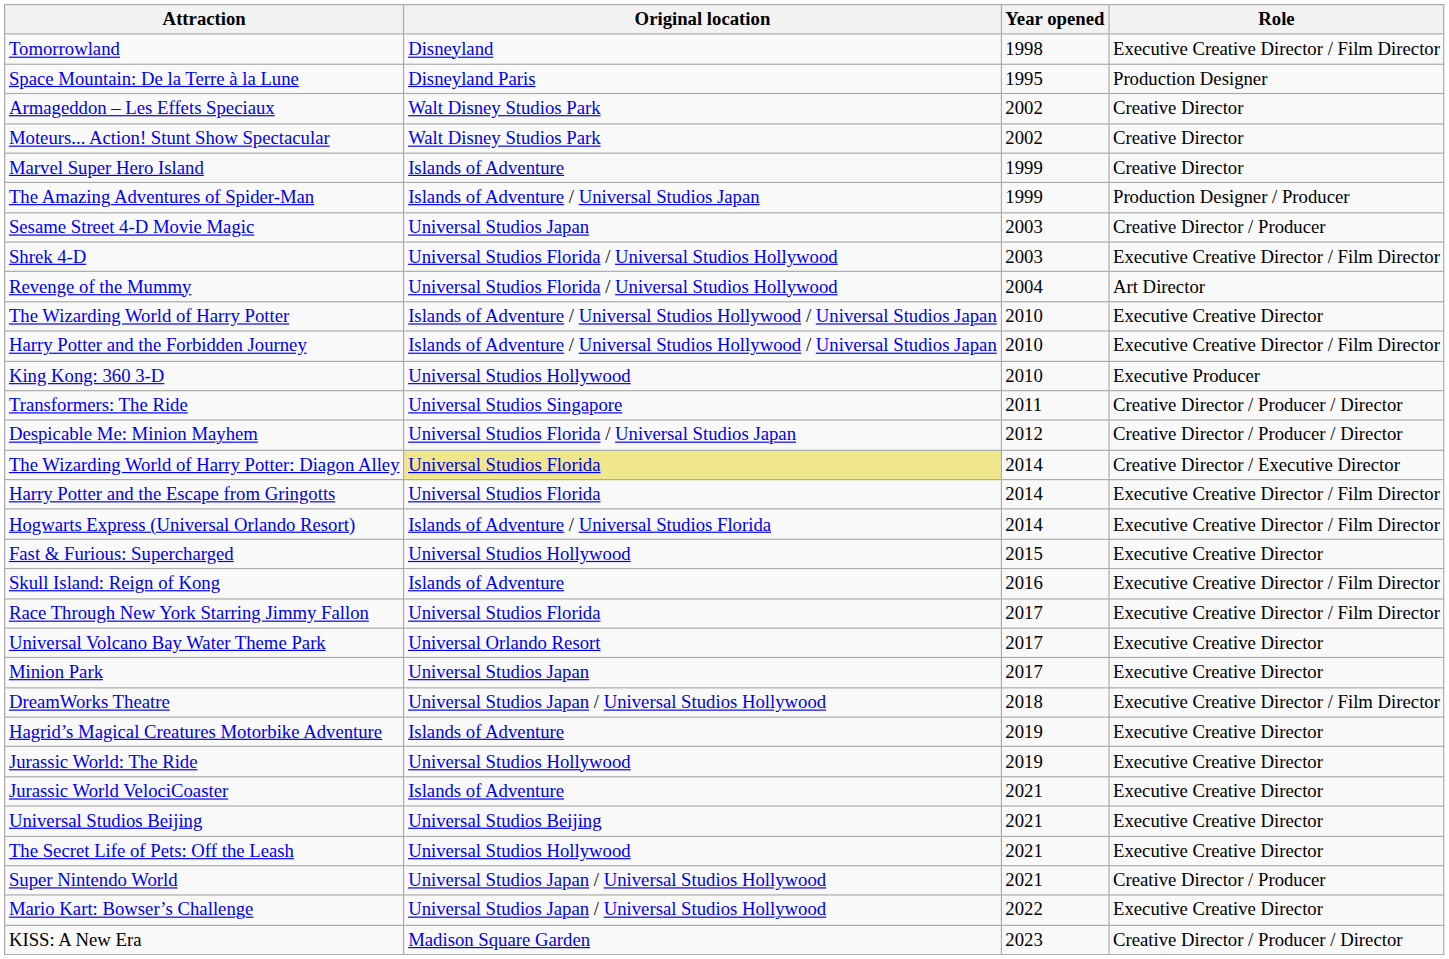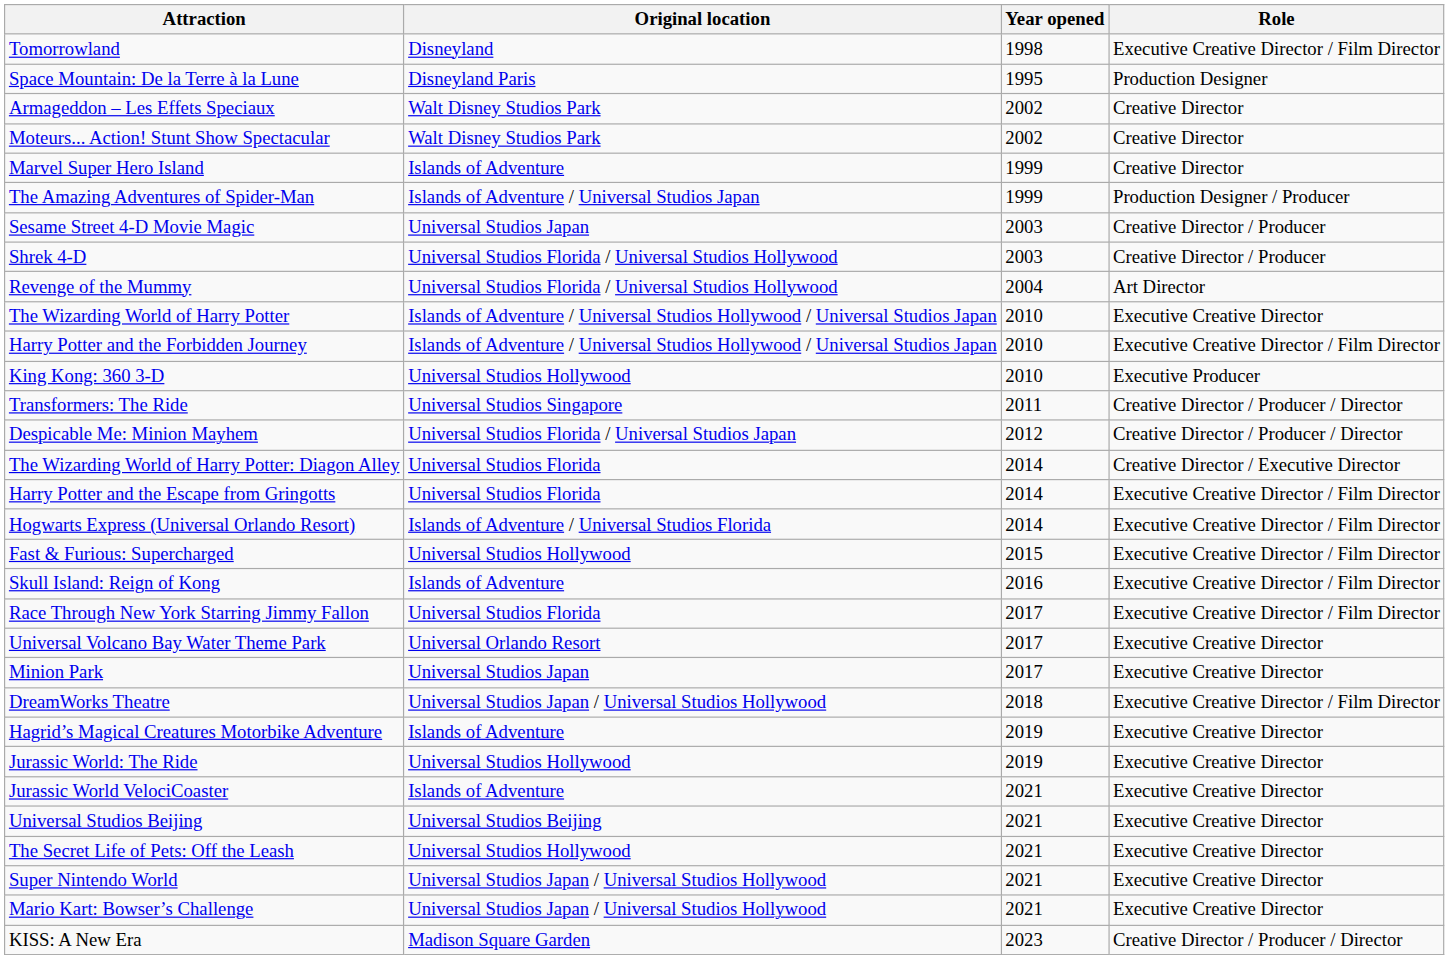 <table class="wikitable sortable">
 <tr>
 <th>Attraction</th>
 <th>Original location</th>
 <th>Year opened</th>
 <th>Role</th>
 </tr>
 <tr>
 <td><a href='#'>Tomorrowland</a></td>
 <td><a href='#'>Disneyland</a></td>
 <td>1998</td>
 <td>Executive Creative Director / Film Director</td>
 </tr>
 <tr>
 <td><a href='#'>Space Mountain: De la Terre à la Lune</a></td>
 <td><a href='#'>Disneyland Paris</a></td>
 <td>1995</td>
 <td>Production Designer</td>
 </tr>
 <tr>
 <td><a href='#'>Armageddon – Les Effets Speciaux</a></td>
 <td><a href='#'>Walt Disney Studios Park</a></td>
 <td>2002</td>
 <td>Creative Director</td>
 </tr>
 <tr>
 <td><a href='#'>Moteurs... Action! Stunt Show Spectacular</a></td>
 <td><a href='#'>Walt Disney Studios Park</a></td>
 <td>2002</td>
 <td>Creative Director</td>
 </tr>
 <tr>
 <td><a href='#'>Marvel Super Hero Island</a></td>
 <td><a href='#'>Islands of Adventure</a></td>
 <td>1999</td>
 <td>Creative Director</td>
 </tr>
 <tr>
 <td><a href='#'>The Amazing Adventures of Spider-Man</a></td>
 <td><a href='#'>Islands of Adventure</a> / <a href='#'>Universal Studios Japan</a></td>
 <td>1999</td>
 <td>Production Designer / Producer</td>
 </tr>
 <tr>
 <td><a href='#'>Sesame Street 4-D Movie Magic</a></td>
 <td><a href='#'>Universal Studios Japan</a></td>
 <td>2003</td>
 <td>Creative Director / Producer</td>
 </tr>
 <tr>
 <td><a href='#'>Shrek 4-D</a></td>
 <td><a href='#'>Universal Studios Florida</a> / <a href='#'>Universal Studios Hollywood</a></td>
 <td>2003</td>
-<td>Executive Creative Director / Film Director</td>
+<td>Creative Director / Producer</td>
 </tr>
 <tr>
 <td><a href='#'>Revenge of the Mummy</a></td>
 <td><a href='#'>Universal Studios Florida</a> / <a href='#'>Universal Studios Hollywood</a></td>
 <td>2004</td>
 <td>Art Director</td>
 </tr>
 <tr>
 <td><a href='#'>The Wizarding World of Harry Potter</a></td>
 <td><a href='#'>Islands of Adventure</a> / <a href='#'>Universal Studios Hollywood</a> / <a href='#'>Universal Studios Japan</a></td>
 <td>2010</td>
 <td>Executive Creative Director</td>
 </tr>
 <tr>
 <td><a href='#'>Harry Potter and the Forbidden Journey</a></td>
 <td><a href='#'>Islands of Adventure</a> / <a href='#'>Universal Studios Hollywood</a> / <a href='#'>Universal Studios Japan</a></td>
 <td>2010</td>
 <td>Executive Creative Director / Film Director</td>
 </tr>
 <tr>
 <td><a href='#'>King Kong: 360 3-D</a></td>
 <td><a href='#'>Universal Studios Hollywood</a></td>
 <td>2010</td>
 <td>Executive Producer</td>
 </tr>
 <tr>
 <td><a href='#'>Transformers: The Ride</a></td>
 <td><a href='#'>Universal Studios Singapore</a></td>
 <td>2011</td>
 <td>Creative Director / Producer / Director</td>
 </tr>
 <tr>
 <td><a href='#'>Despicable Me: Minion Mayhem</a></td>
 <td><a href='#'>Universal Studios Florida</a> / <a href='#'>Universal Studios Japan</a></td>
 <td>2012</td>
 <td>Creative Director / Producer / Director</td>
 </tr>
 <tr>
 <td><a href='#'>The Wizarding World of Harry Potter: Diagon Alley</a></td>
-<td style="background: khaki;"><a href='#'>Universal Studios Florida</a></td>
+<td><a href='#'>Universal Studios Florida</a></td>
 <td>2014</td>
 <td>Creative Director / Executive Director</td>
 </tr>
 <tr>
 <td><a href='#'>Harry Potter and the Escape from Gringotts</a></td>
 <td><a href='#'>Universal Studios Florida</a></td>
 <td>2014</td>
 <td>Executive Creative Director / Film Director</td>
 </tr>
 <tr>
 <td><a href='#'>Hogwarts Express (Universal Orlando Resort)</a></td>
 <td><a href='#'>Islands of Adventure</a> / <a href='#'>Universal Studios Florida</a></td>
 <td>2014</td>
 <td>Executive Creative Director / Film Director</td>
 </tr>
 <tr>
 <td><a href='#'>Fast & Furious: Supercharged</a></td>
 <td><a href='#'>Universal Studios Hollywood</a></td>
 <td>2015</td>
-<td>Executive Creative Director</td>
+<td>Executive Creative Director / Film Director</td>
 </tr>
 <tr>
 <td><a href='#'>Skull Island: Reign of Kong</a></td>
 <td><a href='#'>Islands of Adventure</a></td>
 <td>2016</td>
 <td>Executive Creative Director / Film Director</td>
 </tr>
 <tr>
 <td><a href='#'>Race Through New York Starring Jimmy Fallon</a></td>
 <td><a href='#'>Universal Studios Florida</a></td>
 <td>2017</td>
 <td>Executive Creative Director / Film Director</td>
 </tr>
 <tr>
 <td><a href='#'>Universal Volcano Bay Water Theme Park</a></td>
 <td><a href='#'>Universal Orlando Resort</a></td>
 <td>2017</td>
 <td>Executive Creative Director</td>
 </tr>
 <tr>
 <td><a href='#'>Minion Park</a></td>
 <td><a href='#'>Universal Studios Japan</a></td>
 <td>2017</td>
 <td>Executive Creative Director</td>
 </tr>
 <tr>
 <td><a href='#'>DreamWorks Theatre</a></td>
 <td><a href='#'>Universal Studios Japan</a> / <a href='#'>Universal Studios Hollywood</a></td>
 <td>2018</td>
 <td>Executive Creative Director / Film Director</td>
 </tr>
 <tr>
 <td><a href='#'>Hagrid’s Magical Creatures Motorbike Adventure</a></td>
 <td><a href='#'>Islands of Adventure</a></td>
 <td>2019</td>
 <td>Executive Creative Director</td>
 </tr>
 <tr>
 <td><a href='#'>Jurassic World: The Ride</a></td>
 <td><a href='#'>Universal Studios Hollywood</a></td>
 <td>2019</td>
 <td>Executive Creative Director</td>
 </tr>
 <tr>
 <td><a href='#'>Jurassic World VelociCoaster</a></td>
 <td><a href='#'>Islands of Adventure</a></td>
 <td>2021</td>
 <td>Executive Creative Director</td>
 </tr>
 <tr>
 <td><a href='#'>Universal Studios Beijing</a></td>
 <td><a href='#'>Universal Studios Beijing</a></td>
 <td>2021</td>
 <td>Executive Creative Director</td>
 </tr>
 <tr>
 <td><a href='#'>The Secret Life of Pets: Off the Leash</a></td>
 <td><a href='#'>Universal Studios Hollywood</a></td>
 <td>2021</td>
 <td>Executive Creative Director</td>
 </tr>
 <tr>
 <td><a href='#'>Super Nintendo World</a></td>
 <td><a href='#'>Universal Studios Japan</a> / <a href='#'>Universal Studios Hollywood</a></td>
 <td>2021</td>
-<td>Creative Director / Producer</td>
+<td>Executive Creative Director</td>
 </tr>
 <tr>
 <td><a href='#'>Mario Kart: Bowser’s Challenge</a></td>
 <td><a href='#'>Universal Studios Japan</a> / <a href='#'>Universal Studios Hollywood</a></td>
-<td>2022</td>
+<td>2021</td>
 <td>Executive Creative Director</td>
 </tr>
 <tr>
 <td>KISS: A New Era</td>
 <td><a href='#'>Madison Square Garden</a></td>
 <td>2023</td>
 <td>Creative Director / Producer / Director</td>
 </tr>
 </table>
